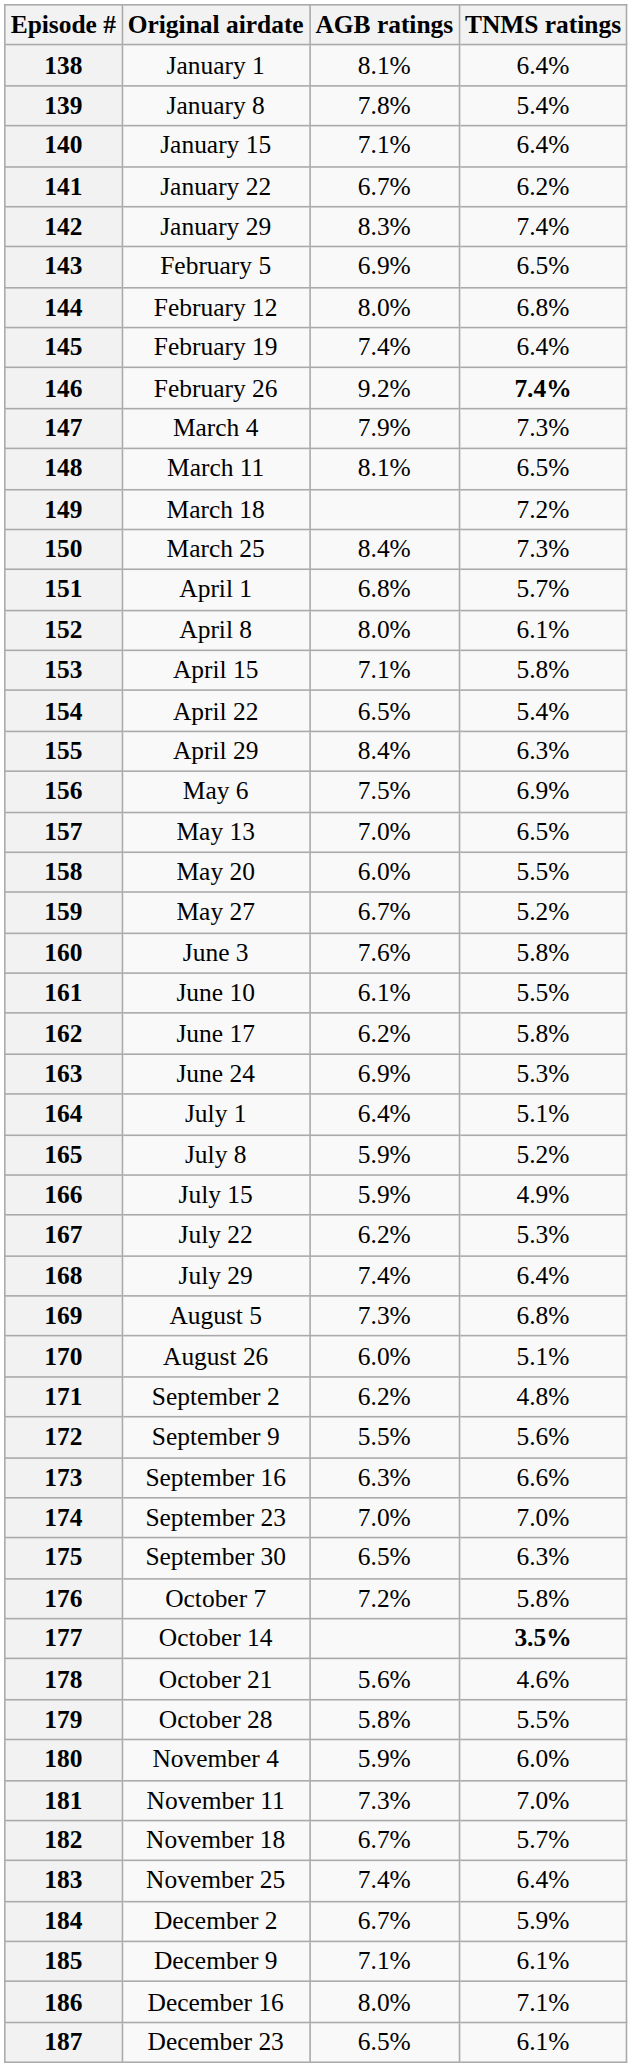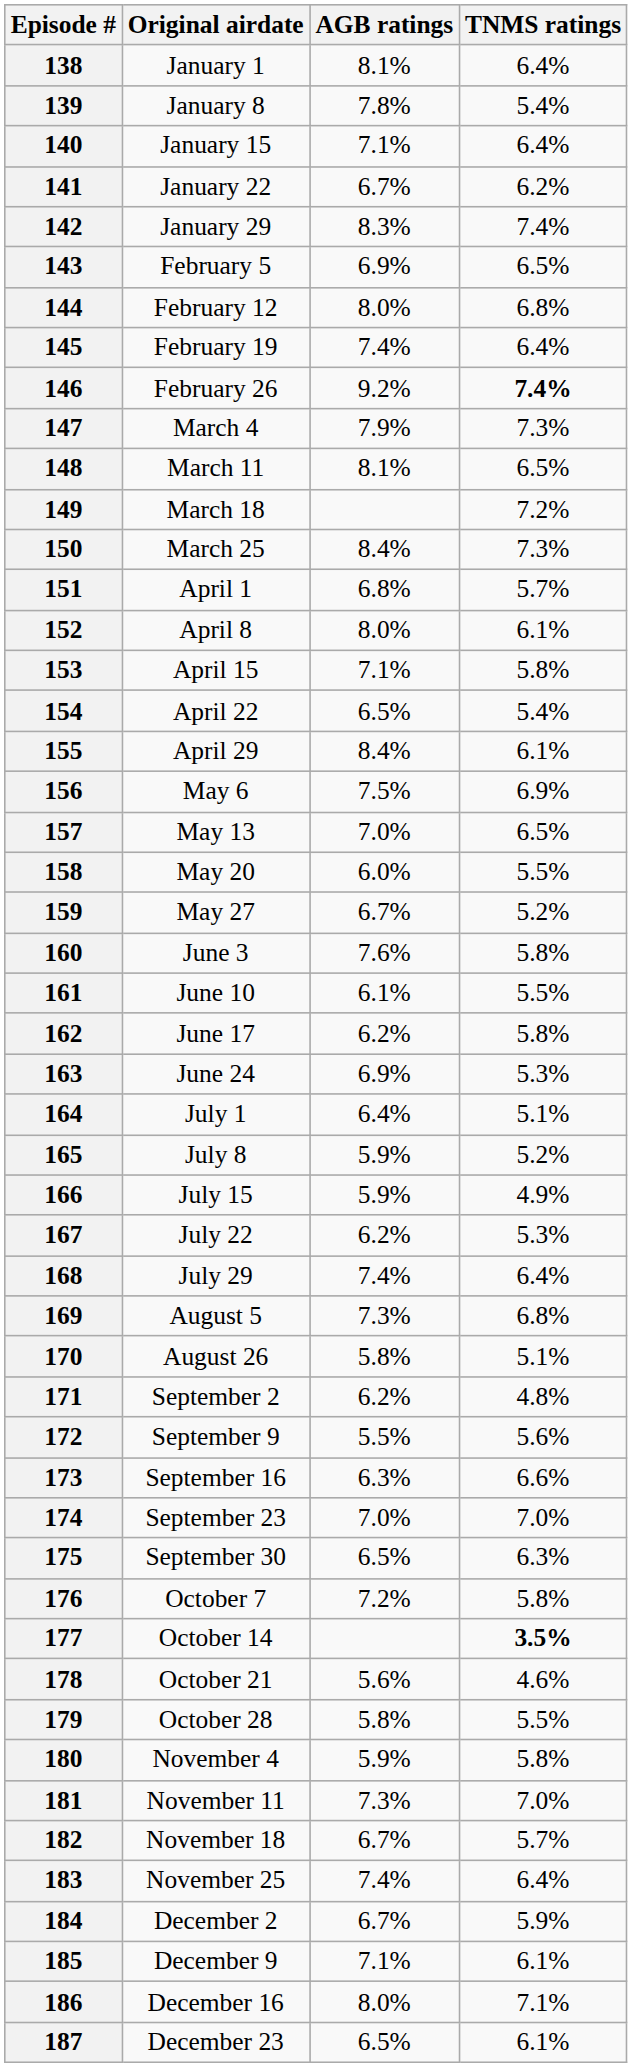 <table class="wikitable" style="text-align:center">
 <tr>
 <th>Episode #</th>
 <th>Original airdate</th>
 <th>AGB ratings</th>
 <th>TNMS ratings</th>
 </tr>
 <tr>
 <th>138</th>
 <td>January 1</td>
 <td>8.1%</td>
 <td>6.4%</td>
 </tr>
 <tr>
 <th>139</th>
 <td>January 8</td>
 <td>7.8%</td>
 <td>5.4%</td>
 </tr>
 <tr>
 <th>140</th>
 <td>January 15</td>
 <td>7.1%</td>
 <td>6.4%</td>
 </tr>
 <tr>
 <th>141</th>
 <td>January 22</td>
 <td>6.7%</td>
 <td>6.2%</td>
 </tr>
 <tr>
 <th>142</th>
 <td>January 29</td>
 <td>8.3%</td>
 <td>7.4%</td>
 </tr>
 <tr>
 <th>143</th>
 <td>February 5</td>
 <td>6.9%</td>
 <td>6.5%</td>
 </tr>
 <tr>
 <th>144</th>
 <td>February 12</td>
 <td>8.0%</td>
 <td>6.8%</td>
 </tr>
 <tr>
 <th>145</th>
 <td>February 19</td>
 <td>7.4%</td>
 <td>6.4%</td>
 </tr>
 <tr>
 <th>146</th>
 <td>February 26</td>
 <td>9.2%</td>
 <td><strong>7.4%</strong></td>
 </tr>
 <tr>
 <th>147</th>
 <td>March 4</td>
 <td>7.9%</td>
 <td>7.3%</td>
 </tr>
 <tr>
 <th>148</th>
 <td>March 11</td>
 <td>8.1%</td>
 <td>6.5%</td>
 </tr>
 <tr>
 <th>149</th>
 <td>March 18</td>
 <td></td>
 <td>7.2%</td>
 </tr>
 <tr>
 <th>150</th>
 <td>March 25</td>
 <td>8.4%</td>
 <td>7.3%</td>
 </tr>
 <tr>
 <th>151</th>
 <td>April 1</td>
 <td>6.8%</td>
 <td>5.7%</td>
 </tr>
 <tr>
 <th>152</th>
 <td>April 8</td>
 <td>8.0%</td>
 <td>6.1%</td>
 </tr>
 <tr>
 <th>153</th>
 <td>April 15</td>
 <td>7.1%</td>
 <td>5.8%</td>
 </tr>
 <tr>
 <th>154</th>
 <td>April 22</td>
 <td>6.5%</td>
 <td>5.4%</td>
 </tr>
 <tr>
 <th>155</th>
 <td>April 29</td>
 <td>8.4%</td>
-<td>6.3%</td>
+<td>6.1%</td>
 </tr>
 <tr>
 <th>156</th>
 <td>May 6</td>
 <td>7.5%</td>
 <td>6.9%</td>
 </tr>
 <tr>
 <th>157</th>
 <td>May 13</td>
 <td>7.0%</td>
 <td>6.5%</td>
 </tr>
 <tr>
 <th>158</th>
 <td>May 20</td>
 <td>6.0%</td>
 <td>5.5%</td>
 </tr>
 <tr>
 <th>159</th>
 <td>May 27</td>
 <td>6.7%</td>
 <td>5.2%</td>
 </tr>
 <tr>
 <th>160</th>
 <td>June 3</td>
 <td>7.6%</td>
 <td>5.8%</td>
 </tr>
 <tr>
 <th>161</th>
 <td>June 10</td>
 <td>6.1%</td>
 <td>5.5%</td>
 </tr>
 <tr>
 <th>162</th>
 <td>June 17</td>
 <td>6.2%</td>
 <td>5.8%</td>
 </tr>
 <tr>
 <th>163</th>
 <td>June 24</td>
 <td>6.9%</td>
 <td>5.3%</td>
 </tr>
 <tr>
 <th>164</th>
 <td>July 1</td>
 <td>6.4%</td>
 <td>5.1%</td>
 </tr>
 <tr>
 <th>165</th>
 <td>July 8</td>
 <td>5.9%</td>
 <td>5.2%</td>
 </tr>
 <tr>
 <th>166</th>
 <td>July 15</td>
 <td>5.9%</td>
 <td>4.9%</td>
 </tr>
 <tr>
 <th>167</th>
 <td>July 22</td>
 <td>6.2%</td>
 <td>5.3%</td>
 </tr>
 <tr>
 <th>168</th>
 <td>July 29</td>
 <td>7.4%</td>
 <td>6.4%</td>
 </tr>
 <tr>
 <th>169</th>
 <td>August 5</td>
 <td>7.3%</td>
 <td>6.8%</td>
 </tr>
 <tr>
 <th>170</th>
 <td>August 26</td>
-<td>6.0%</td>
+<td>5.8%</td>
 <td>5.1%</td>
 </tr>
 <tr>
 <th>171</th>
 <td>September 2</td>
 <td>6.2%</td>
 <td>4.8%</td>
 </tr>
 <tr>
 <th>172</th>
 <td>September 9</td>
 <td>5.5%</td>
 <td>5.6%</td>
 </tr>
 <tr>
 <th>173</th>
 <td>September 16</td>
 <td>6.3%</td>
 <td>6.6%</td>
 </tr>
 <tr>
 <th>174</th>
 <td>September 23</td>
 <td>7.0%</td>
 <td>7.0%</td>
 </tr>
 <tr>
 <th>175</th>
 <td>September 30</td>
 <td>6.5%</td>
 <td>6.3%</td>
 </tr>
 <tr>
 <th>176</th>
 <td>October 7</td>
 <td>7.2%</td>
 <td>5.8%</td>
 </tr>
 <tr>
 <th>177</th>
 <td>October 14</td>
 <td></td>
 <td><strong>3.5%</strong></td>
 </tr>
 <tr>
 <th>178</th>
 <td>October 21</td>
 <td>5.6%</td>
 <td>4.6%</td>
 </tr>
 <tr>
 <th>179</th>
 <td>October 28</td>
 <td>5.8%</td>
 <td>5.5%</td>
 </tr>
 <tr>
 <th>180</th>
 <td>November 4</td>
 <td>5.9%</td>
-<td>6.0%</td>
+<td>5.8%</td>
 </tr>
 <tr>
 <th>181</th>
 <td>November 11</td>
 <td>7.3%</td>
 <td>7.0%</td>
 </tr>
 <tr>
 <th>182</th>
 <td>November 18</td>
 <td>6.7%</td>
 <td>5.7%</td>
 </tr>
 <tr>
 <th>183</th>
 <td>November 25</td>
 <td>7.4%</td>
 <td>6.4%</td>
 </tr>
 <tr>
 <th>184</th>
 <td>December 2</td>
 <td>6.7%</td>
 <td>5.9%</td>
 </tr>
 <tr>
 <th>185</th>
 <td>December 9</td>
 <td>7.1%</td>
 <td>6.1%</td>
 </tr>
 <tr>
 <th>186</th>
 <td>December 16</td>
 <td>8.0%</td>
 <td>7.1%</td>
 </tr>
 <tr>
 <th>187</th>
 <td>December 23</td>
 <td>6.5%</td>
 <td>6.1%</td>
 </tr>
 </table>
